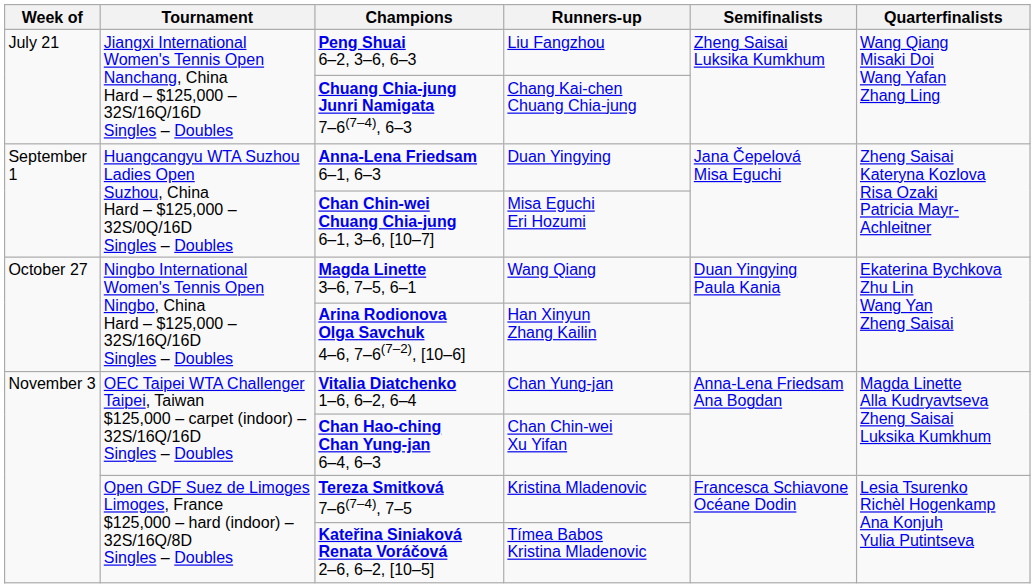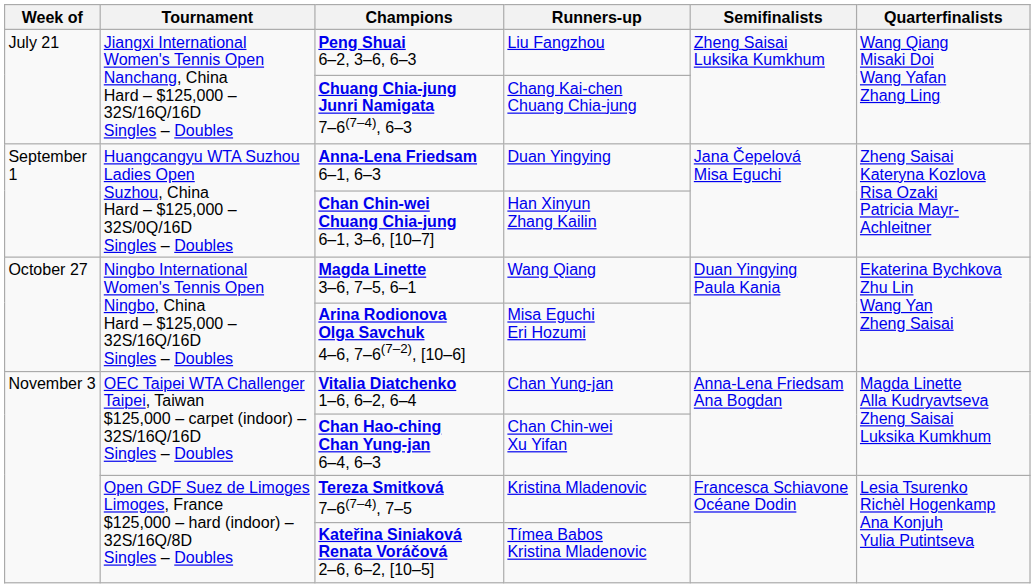 <table class="wikitable" style="font-size:85%;">
 <tr>
 <th width="80">Week of</th>
 <th width="240">Tournament</th>
 <th width="210">Champions</th>
 <th width="210">Runners-up</th>
 <th width="170">Semifinalists</th>
 <th width="170">Quarterfinalists</th>
 </tr>
 <tr valign=top>
 <td rowspan=2>July 21</td>
 <td rowspan=2><a href='#'>Jiangxi International Women's Tennis Open</a> <br> <a href='#'>Nanchang</a>, China <br> Hard – $125,000 – 32S/16Q/16D <br> <a href='#'>Singles</a> – <a href='#'>Doubles</a></td>
 <td> <strong><a href='#'>Peng Shuai</a></strong> <br> 6–2, 3–6, 6–3</td>
 <td> <a href='#'>Liu Fangzhou</a></td>
 <td rowspan=2> <a href='#'>Zheng Saisai</a> <br>  <a href='#'>Luksika Kumkhum</a></td>
 <td rowspan=2> <a href='#'>Wang Qiang</a> <br>  <a href='#'>Misaki Doi</a>  <br>  <a href='#'>Wang Yafan</a> <br>  <a href='#'>Zhang Ling</a></td>
 </tr>
 <tr valign=top>
 <td> <strong><a href='#'>Chuang Chia-jung</a> <br>  <a href='#'>Junri Namigata</a></strong> <br> 7–6<sup>(7–4)</sup>, 6–3</td>
 <td> <a href='#'>Chang Kai-chen</a> <br>  <a href='#'>Chuang Chia-jung</a></td>
 </tr>
 <tr valign=top>
 <td rowspan=2>September 1</td>
 <td rowspan=2><a href='#'>Huangcangyu WTA Suzhou Ladies Open</a> <br> <a href='#'>Suzhou</a>, China <br> Hard – $125,000 – 32S/0Q/16D <br> <a href='#'>Singles</a> – <a href='#'>Doubles</a></td>
 <td> <strong><a href='#'>Anna-Lena Friedsam</a></strong> <br> 6–1, 6–3</td>
 <td> <a href='#'>Duan Yingying</a></td>
 <td rowspan=2> <a href='#'>Jana Čepelová</a> <br>  <a href='#'>Misa Eguchi</a></td>
 <td rowspan=2> <a href='#'>Zheng Saisai</a> <br>  <a href='#'>Kateryna Kozlova</a> <br>  <a href='#'>Risa Ozaki</a> <br>  <a href='#'>Patricia Mayr-Achleitner</a></td>
 </tr>
 <tr valign=top>
 <td><strong> <a href='#'>Chan Chin-wei</a> <br>  <a href='#'>Chuang Chia-jung</a></strong> <br> 6–1, 3–6, [10–7]</td>
-<td> <a href='#'>Misa Eguchi</a> <br>  <a href='#'>Eri Hozumi</a></td>
+<td> <a href='#'>Han Xinyun</a> <br>  <a href='#'>Zhang Kailin</a></td>
 </tr>
 <tr valign=top>
 <td rowspan=2>October 27</td>
 <td rowspan=2><a href='#'>Ningbo International Women's Tennis Open</a> <br> <a href='#'>Ningbo</a>, China <br> Hard – $125,000 – 32S/16Q/16D <br> <a href='#'>Singles</a> – <a href='#'>Doubles</a></td>
 <td> <strong><a href='#'>Magda Linette</a></strong> <br> 3–6, 7–5, 6–1</td>
 <td> <a href='#'>Wang Qiang</a></td>
 <td rowspan=2> <a href='#'>Duan Yingying</a> <br>  <a href='#'>Paula Kania</a></td>
 <td rowspan=2> <a href='#'>Ekaterina Bychkova</a> <br>  <a href='#'>Zhu Lin</a> <br>  <a href='#'>Wang Yan</a> <br>  <a href='#'>Zheng Saisai</a></td>
 </tr>
 <tr valign=top>
 <td> <strong><a href='#'>Arina Rodionova</a> <br>  <a href='#'>Olga Savchuk</a></strong> <br> 4–6, 7–6<sup>(7–2)</sup>, [10–6]</td>
-<td> <a href='#'>Han Xinyun</a> <br>  <a href='#'>Zhang Kailin</a></td>
+<td> <a href='#'>Misa Eguchi</a> <br>  <a href='#'>Eri Hozumi</a></td>
 </tr>
 <tr valign=top>
 <td rowspan=4>November 3</td>
 <td rowspan=2><a href='#'>OEC Taipei WTA Challenger</a> <br> <a href='#'>Taipei</a>, Taiwan <br> $125,000 – carpet (indoor) – 32S/16Q/16D <br> <a href='#'>Singles</a> – <a href='#'>Doubles</a></td>
 <td> <strong><a href='#'>Vitalia Diatchenko</a></strong> <br> 1–6, 6–2, 6–4</td>
 <td> <a href='#'>Chan Yung-jan</a></td>
 <td rowspan=2> <a href='#'>Anna-Lena Friedsam</a> <br>  <a href='#'>Ana Bogdan</a></td>
 <td rowspan=2> <a href='#'>Magda Linette</a> <br>  <a href='#'>Alla Kudryavtseva</a> <br>  <a href='#'>Zheng Saisai</a> <br>  <a href='#'>Luksika Kumkhum</a></td>
 </tr>
 <tr valign=top>
 <td> <strong><a href='#'>Chan Hao-ching</a> <br>  <a href='#'>Chan Yung-jan</a></strong> <br> 6–4, 6–3</td>
 <td> <a href='#'>Chan Chin-wei</a> <br>  <a href='#'>Xu Yifan</a></td>
 </tr>
 <tr valign=top>
 <td rowspan=2><a href='#'>Open GDF Suez de Limoges</a> <br> <a href='#'>Limoges</a>, France <br> $125,000 – hard (indoor) – 32S/16Q/8D <br> <a href='#'>Singles</a> – <a href='#'>Doubles</a></td>
 <td> <strong><a href='#'>Tereza Smitková</a></strong> <br> 7–6<sup>(7–4)</sup>, 7–5</td>
 <td> <a href='#'>Kristina Mladenovic</a></td>
 <td rowspan=2> <a href='#'>Francesca Schiavone</a> <br>  <a href='#'>Océane Dodin</a></td>
 <td rowspan=2> <a href='#'>Lesia Tsurenko</a> <br>  <a href='#'>Richèl Hogenkamp</a> <br>  <a href='#'>Ana Konjuh</a> <br>  <a href='#'>Yulia Putintseva</a></td>
 </tr>
 <tr valign=top>
 <td> <strong><a href='#'>Kateřina Siniaková</a> <br>  <a href='#'>Renata Voráčová</a></strong> <br> 2–6, 6–2, [10–5]</td>
 <td> <a href='#'>Tímea Babos</a> <br>  <a href='#'>Kristina Mladenovic</a></td>
 </tr>
 </table>
